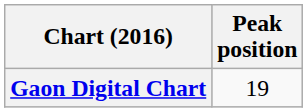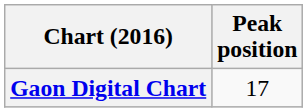 <table class="wikitable plainrowheaders sortable" style="text-align:center;" border="1">
 <tr>
 <th scope="col">Chart (2016)</th>
 <th scope="col">Peak<br>position</th>
 </tr>
 <tr>
 <th scope="row"><a href='#'>Gaon Digital Chart</a></th>
-<td>19</td>
+<td>17</td>
 </tr>
 </table>
